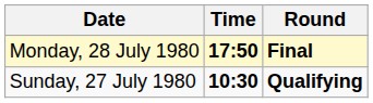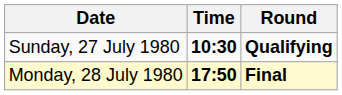 <table class="wikitable">
 <tr>
 <th>Date</th>
 <th>Time</th>
 <th>Round</th>
 </tr>
+<tr>
+<td>Sunday, 27 July 1980</td>
+<td><strong>10:30</strong></td>
+<td><strong>Qualifying</strong></td>
+</tr>
 <tr style=background:lemonchiffon>
 <td>Monday, 28 July 1980</td>
 <td><strong>17:50</strong></td>
 <td><strong>Final</strong></td>
 </tr>
-<tr>
-<td>Sunday, 27 July 1980</td>
-<td><strong>10:30</strong></td>
-<td><strong>Qualifying</strong></td>
-</tr>
 </table>
